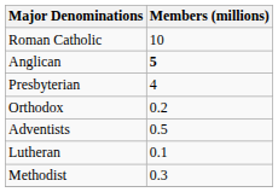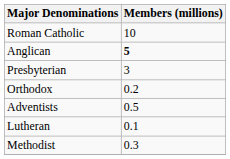 <table class = "wikitable">
 <tr>
 <th>Major Denominations</th>
 <th>Members (millions)</th>
 </tr>
 <tr>
 <td>Roman Catholic</td>
 <td>10</td>
 </tr>
 <tr>
 <td>Anglican</td>
 <td><strong>5</strong></td>
 </tr>
 <tr>
 <td>Presbyterian</td>
-<td>4</td>
+<td>3</td>
 </tr>
 <tr>
 <td>Orthodox</td>
 <td>0.2</td>
 </tr>
 <tr>
 <td>Adventists</td>
 <td>0.5</td>
 </tr>
 <tr>
 <td>Lutheran</td>
 <td>0.1</td>
 </tr>
 <tr>
 <td>Methodist</td>
 <td>0.3</td>
 </tr>
 <tr>
 </tr>
 </table>
